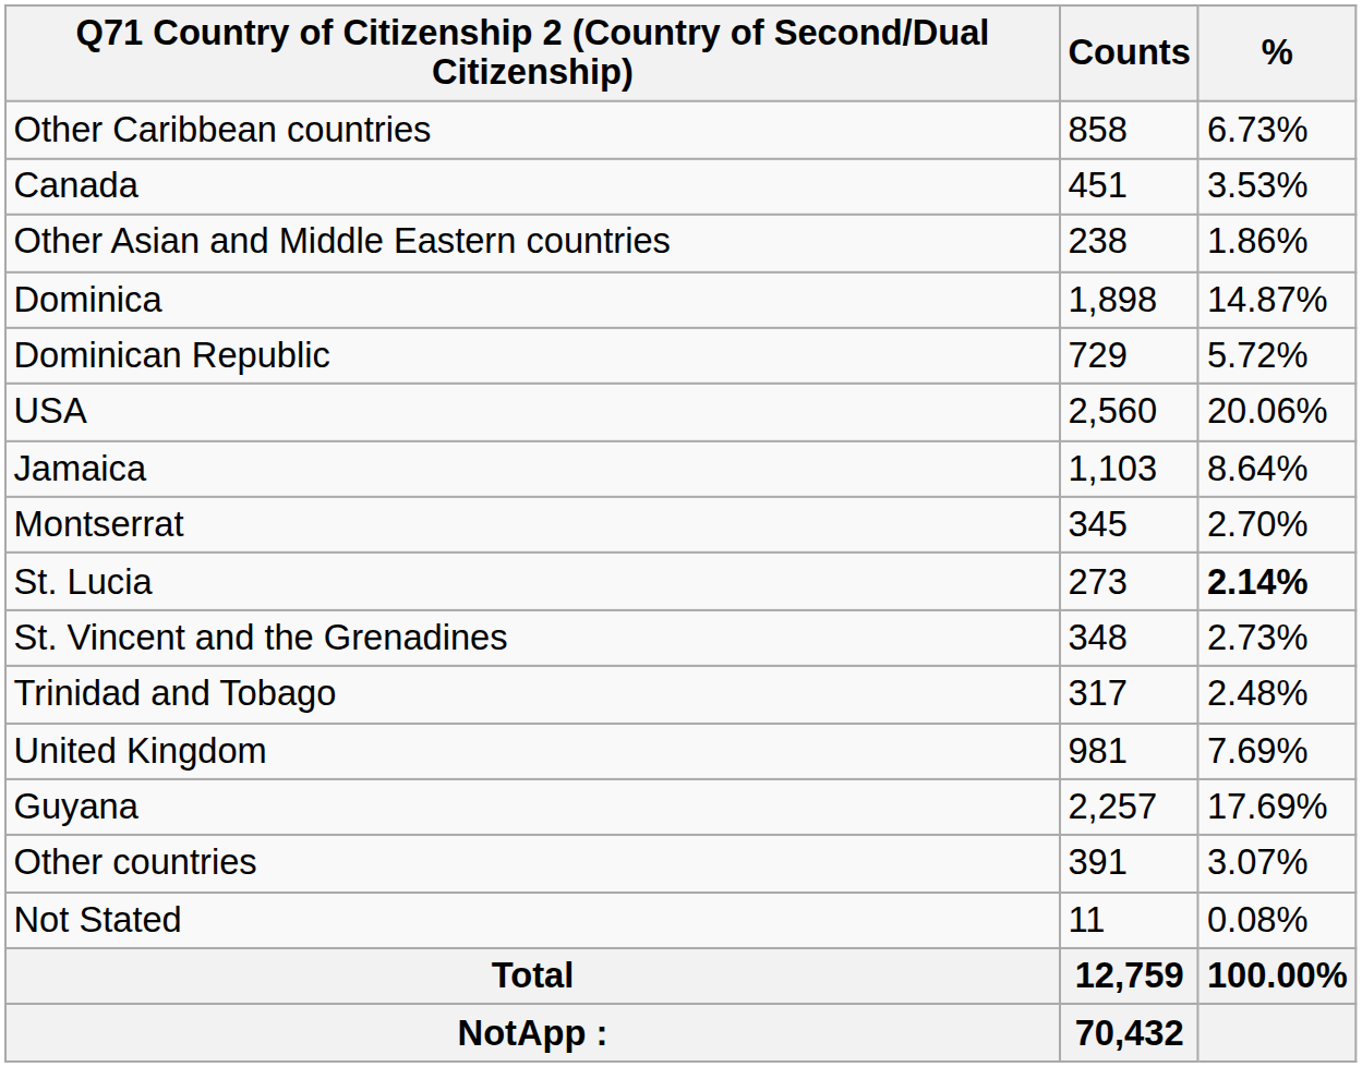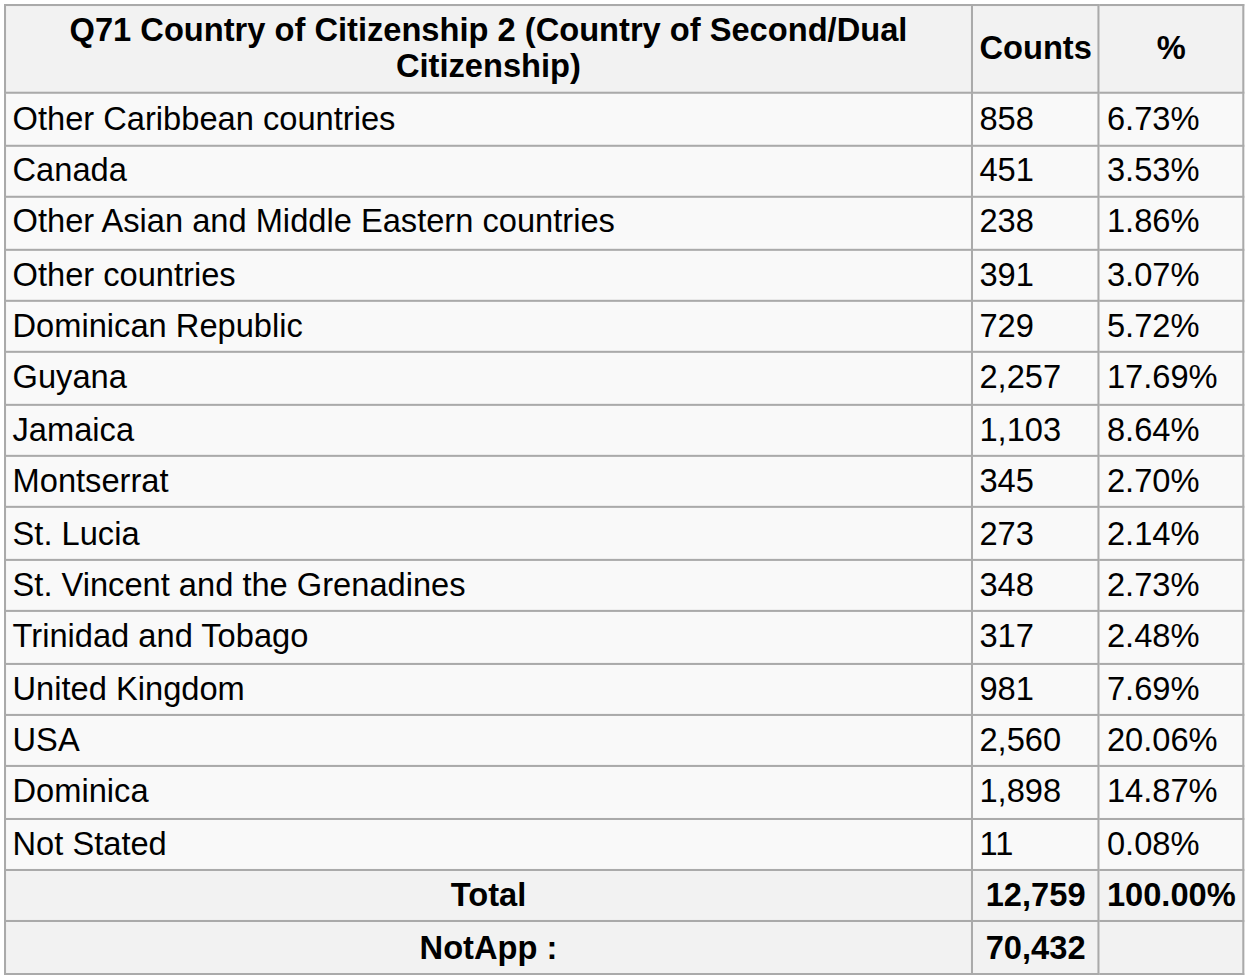 <table class="wikitable sortable">
 <tr>
 <th>Q71 Country of Citizenship 2 (Country of Second/Dual Citizenship)</th>
 <th>Counts</th>
 <th>%</th>
 </tr>
 <tr>
 <td>Other Caribbean countries</td>
 <td>858</td>
 <td>6.73%</td>
 </tr>
 <tr>
 <td>Canada</td>
 <td>451</td>
 <td>3.53%</td>
 </tr>
 <tr>
 <td>Other Asian and Middle Eastern countries</td>
 <td>238</td>
 <td>1.86%</td>
 </tr>
 <tr>
-<td>Dominica</td>
-<td>1,898</td>
-<td>14.87%</td>
+<td>Other countries</td>
+<td>391</td>
+<td>3.07%</td>
 </tr>
 <tr>
 <td>Dominican Republic</td>
 <td>729</td>
 <td>5.72%</td>
 </tr>
 <tr>
-<td>USA</td>
-<td>2,560</td>
-<td>20.06%</td>
+<td>Guyana</td>
+<td>2,257</td>
+<td>17.69%</td>
 </tr>
 <tr>
 <td>Jamaica</td>
 <td>1,103</td>
 <td>8.64%</td>
 </tr>
 <tr>
 <td>Montserrat</td>
 <td>345</td>
 <td>2.70%</td>
 </tr>
 <tr>
 <td>St. Lucia</td>
 <td>273</td>
-<td><strong>2.14%</strong></td>
+<td>2.14%</td>
 </tr>
 <tr>
 <td>St. Vincent and the Grenadines</td>
 <td>348</td>
 <td>2.73%</td>
 </tr>
 <tr>
 <td>Trinidad and Tobago</td>
 <td>317</td>
 <td>2.48%</td>
 </tr>
 <tr>
 <td>United Kingdom</td>
 <td>981</td>
 <td>7.69%</td>
 </tr>
 <tr>
-<td>Guyana</td>
-<td>2,257</td>
-<td>17.69%</td>
+<td>USA</td>
+<td>2,560</td>
+<td>20.06%</td>
 </tr>
 <tr>
-<td>Other countries</td>
-<td>391</td>
-<td>3.07%</td>
+<td>Dominica</td>
+<td>1,898</td>
+<td>14.87%</td>
 </tr>
 <tr>
 <td>Not Stated</td>
 <td>11</td>
 <td>0.08%</td>
 </tr>
 <tr>
 <th>Total</th>
 <th>12,759</th>
 <th>100.00%</th>
 </tr>
 <tr>
 <th>NotApp :</th>
 <th>70,432</th>
 <th></th>
 </tr>
 </table>
